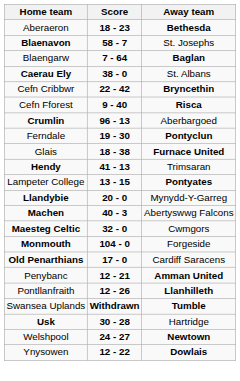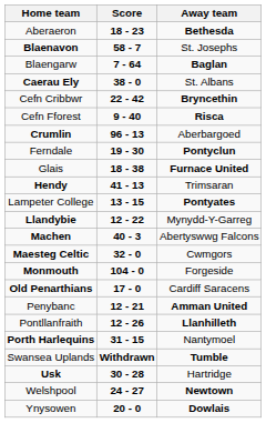 <table class="wikitable" style="text-align: center">
 <tr>
 <th>Home team</th>
 <th>Score</th>
 <th>Away team</th>
 </tr>
 <tr>
 <td>Aberaeron</td>
 <td><strong>18 - 23</strong></td>
 <td><strong>Bethesda</strong></td>
 </tr>
 <tr>
 <td><strong>Blaenavon</strong></td>
 <td><strong>58 - 7</strong></td>
 <td>St. Josephs</td>
 </tr>
 <tr>
 <td>Blaengarw</td>
 <td><strong>7 - 64</strong></td>
 <td><strong>Baglan</strong></td>
 </tr>
 <tr>
 <td><strong> Caerau Ely</strong></td>
 <td><strong>38 - 0</strong></td>
 <td>St. Albans</td>
 </tr>
 <tr>
 <td>Cefn Cribbwr</td>
 <td><strong>22 - 42</strong></td>
 <td><strong>Bryncethin</strong></td>
 </tr>
 <tr>
 <td>Cefn Fforest</td>
 <td><strong>9 - 40</strong></td>
 <td><strong>Risca</strong></td>
 </tr>
 <tr>
 <td><strong>Crumlin</strong></td>
 <td><strong>96 - 13</strong></td>
 <td>Aberbargoed</td>
 </tr>
 <tr>
 <td>Ferndale</td>
 <td><strong>19 - 30</strong></td>
 <td><strong>Pontyclun</strong></td>
 </tr>
 <tr>
 <td>Glais</td>
 <td><strong>18 - 38</strong></td>
 <td><strong>Furnace United</strong></td>
 </tr>
 <tr>
 <td><strong>Hendy</strong></td>
 <td><strong>41 - 13</strong></td>
 <td>Trimsaran</td>
 </tr>
 <tr>
 <td>Lampeter College</td>
 <td><strong>13 - 15</strong></td>
 <td><strong>Pontyates</strong></td>
 </tr>
 <tr>
 <td><strong>Llandybie</strong></td>
-<td><strong>20 - 0</strong></td>
+<td><strong>12 - 22</strong></td>
 <td>Mynydd-Y-Garreg</td>
 </tr>
 <tr>
 <td><strong>Machen</strong></td>
 <td><strong>40 - 3</strong></td>
 <td>Abertyswwg Falcons</td>
 </tr>
 <tr>
 <td><strong>Maesteg Celtic</strong></td>
 <td><strong>32 - 0</strong></td>
 <td>Cwmgors</td>
 </tr>
 <tr>
 <td><strong>Monmouth</strong></td>
 <td><strong>104 - 0</strong></td>
 <td>Forgeside</td>
 </tr>
 <tr>
 <td><strong>Old Penarthians</strong></td>
 <td><strong>17 - 0</strong></td>
 <td>Cardiff Saracens</td>
 </tr>
 <tr>
 <td>Penybanc</td>
 <td><strong>12 - 21</strong></td>
 <td><strong>Amman United</strong></td>
 </tr>
 <tr>
 <td>Pontllanfraith</td>
 <td><strong>12 - 26</strong></td>
 <td><strong>Llanhilleth</strong></td>
 </tr>
 <tr>
+<td><strong>Porth Harlequins</strong></td>
+<td><strong>31 - 15</strong></td>
+<td>Nantymoel</td>
+</tr>
+<tr>
 <td>Swansea Uplands</td>
 <td><strong>Withdrawn</strong></td>
 <td><strong>Tumble</strong></td>
 </tr>
 <tr>
 <td><strong>Usk</strong></td>
 <td><strong>30 - 28</strong></td>
 <td>Hartridge</td>
 </tr>
 <tr>
 <td>Welshpool</td>
 <td><strong>24 - 27</strong></td>
 <td><strong>Newtown</strong></td>
 </tr>
 <tr>
 <td>Ynysowen</td>
-<td><strong>12 - 22</strong></td>
+<td><strong>20 - 0</strong></td>
 <td><strong>Dowlais</strong></td>
 </tr>
 </table>
